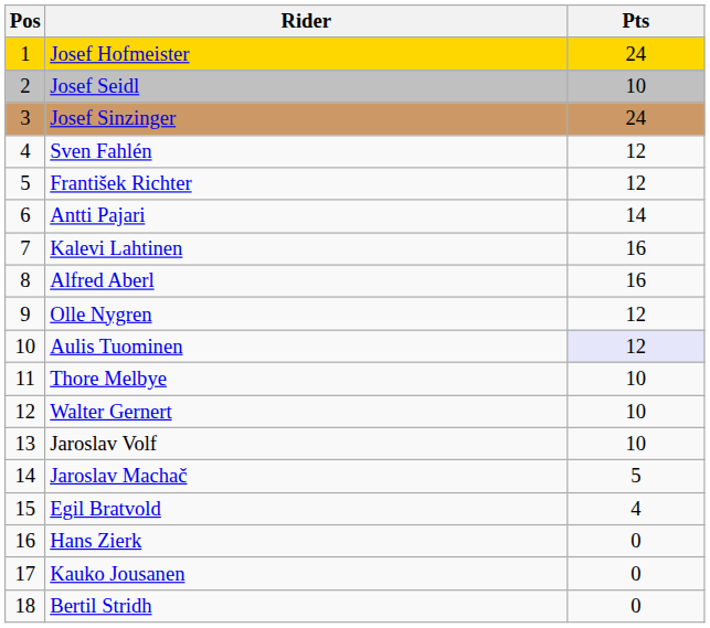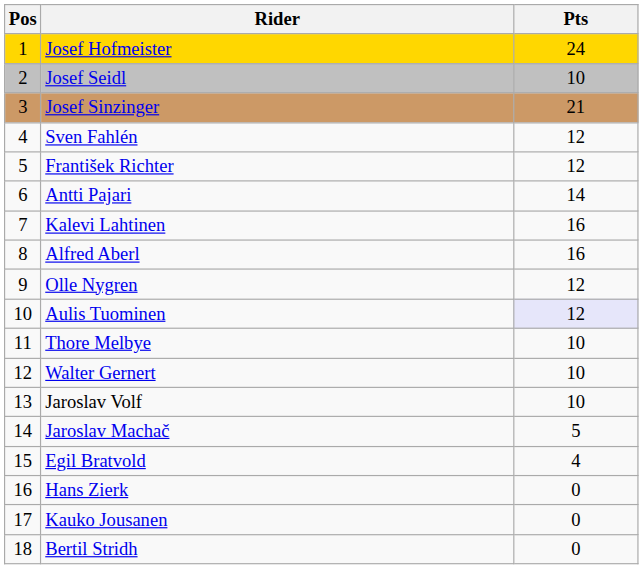 <table class="wikitable" style="font-size: 100%">
 <tr>
 <th width=20>Pos</th>
 <th width=400>Rider</th>
 <th width=100>Pts</th>
 </tr>
 <tr align=center style="background-color: gold;">
 <td>1</td>
 <td align="left"> <a href='#'>Josef Hofmeister</a></td>
 <td>24</td>
 </tr>
 <tr align=center style="background-color: silver;">
 <td>2</td>
 <td align="left"> <a href='#'>Josef Seidl</a></td>
 <td>10</td>
 </tr>
 <tr align=center style="background-color: #cc9966;">
 <td>3</td>
 <td align="left"> <a href='#'>Josef Sinzinger</a></td>
-<td>24</td>
+<td>21</td>
 </tr>
 <tr align=center>
 <td>4</td>
 <td align="left"> <a href='#'>Sven Fahlén</a></td>
 <td>12</td>
 </tr>
 <tr align=center>
 <td>5</td>
 <td align="left"> <a href='#'>František Richter</a></td>
 <td>12</td>
 </tr>
 <tr align=center>
 <td>6</td>
 <td align="left"> <a href='#'>Antti Pajari</a></td>
 <td>14</td>
 </tr>
 <tr align=center>
 <td>7</td>
 <td align="left"> <a href='#'>Kalevi Lahtinen</a></td>
 <td>16</td>
 </tr>
 <tr align=center>
 <td>8</td>
 <td align="left"> <a href='#'>Alfred Aberl</a></td>
 <td>16</td>
 </tr>
 <tr align=center>
 <td>9</td>
 <td align="left"> <a href='#'>Olle Nygren</a></td>
 <td>12</td>
 </tr>
 <tr align=center>
 <td>10</td>
 <td align="left"> <a href='#'>Aulis Tuominen</a></td>
 <td style="background: lavender;">12</td>
 </tr>
 <tr align=center>
 <td>11</td>
 <td align="left"> <a href='#'>Thore Melbye</a></td>
 <td>10</td>
 </tr>
 <tr align=center>
 <td>12</td>
 <td align="left"> <a href='#'>Walter Gernert</a></td>
 <td>10</td>
 </tr>
 <tr align=center>
 <td>13</td>
 <td align="left"> Jaroslav Volf</td>
 <td>10</td>
 </tr>
 <tr align=center>
 <td>14</td>
 <td align="left"> <a href='#'>Jaroslav Machač</a></td>
 <td>5</td>
 </tr>
 <tr align=center>
 <td>15</td>
 <td align="left"> <a href='#'>Egil Bratvold</a></td>
 <td>4</td>
 </tr>
 <tr align=center>
 <td>16</td>
 <td align="left"> <a href='#'>Hans Zierk</a></td>
 <td>0</td>
 </tr>
 <tr align=center>
 <td>17</td>
 <td align="left"> <a href='#'>Kauko Jousanen</a></td>
 <td>0</td>
 </tr>
 <tr align=center>
 <td>18</td>
 <td align="left"> <a href='#'>Bertil Stridh</a></td>
 <td>0</td>
 </tr>
 </table>
